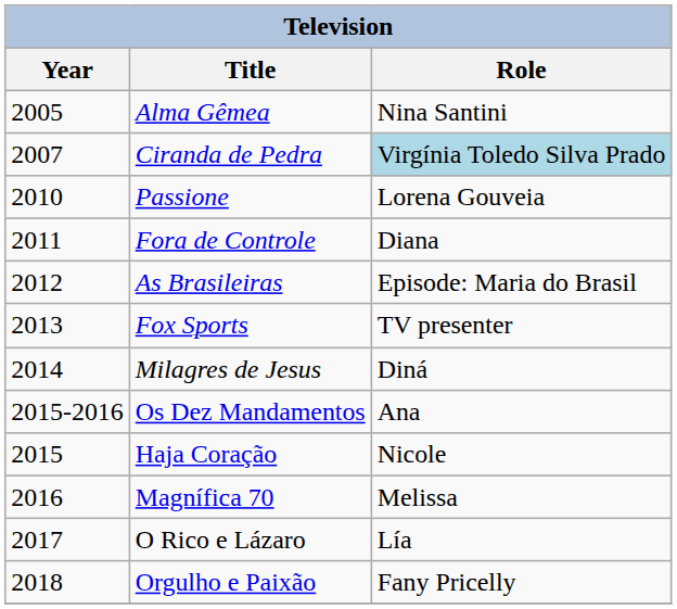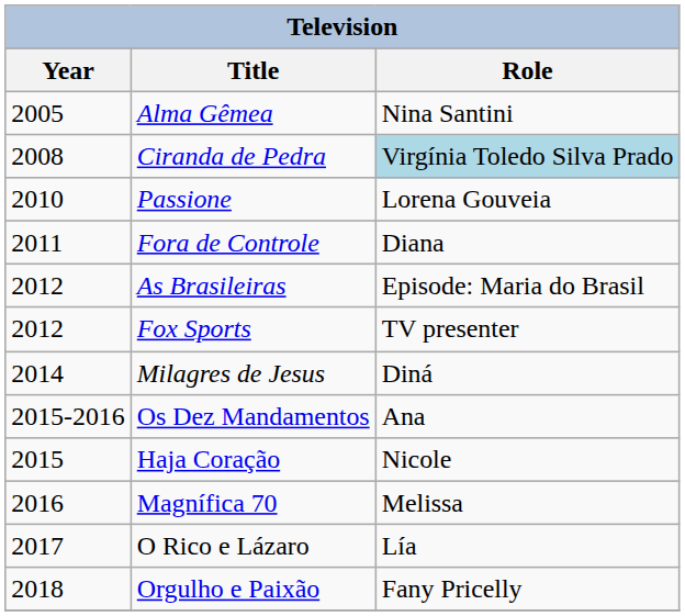 <table class="wikitable" style="font-size: 95%;">
 <tr>
 <th colspan="4" style="background: LightSteelBlue;">Television</th>
 </tr>
 <tr>
 <th>Year</th>
 <th>Title</th>
 <th>Role</th>
 </tr>
 <tr>
 <td>2005</td>
 <td><em><a href='#'>Alma Gêmea</a></em></td>
 <td>Nina Santini</td>
 </tr>
 <tr>
-<td>2007</td>
+<td>2008</td>
 <td><em><a href='#'>Ciranda de Pedra</a></em></td>
 <td style="background: lightblue;">Virgínia Toledo Silva Prado</td>
 </tr>
 <tr>
 <td>2010</td>
 <td><em><a href='#'>Passione</a></em></td>
 <td>Lorena Gouveia</td>
 </tr>
 <tr>
 <td>2011</td>
 <td><em><a href='#'>Fora de Controle</a></em></td>
 <td>Diana</td>
 </tr>
 <tr>
 <td>2012</td>
 <td><em><a href='#'>As Brasileiras</a></em></td>
 <td>Episode: Maria do Brasil</td>
 </tr>
 <tr>
-<td>2013</td>
+<td>2012</td>
 <td><em><a href='#'>Fox Sports</a></em></td>
 <td>TV presenter</td>
 </tr>
 <tr>
 <td>2014</td>
 <td><em>Milagres de Jesus</em></td>
 <td>Diná</td>
 </tr>
 <tr>
 <td>2015-2016</td>
 <td><a href='#'>Os Dez Mandamentos</a></td>
 <td>Ana</td>
 </tr>
 <tr>
 <td>2015</td>
 <td><a href='#'>Haja Coração</a></td>
 <td>Nicole</td>
 </tr>
 <tr>
 <td>2016</td>
 <td><a href='#'>Magnífica 70</a></td>
 <td>Melissa</td>
 </tr>
 <tr>
 <td>2017</td>
 <td>O Rico e Lázaro</td>
 <td>Lía</td>
 </tr>
 <tr>
 <td>2018</td>
 <td><a href='#'>Orgulho e Paixão</a></td>
 <td>Fany Pricelly</td>
 </tr>
 <tr>
 </tr>
 </table>
